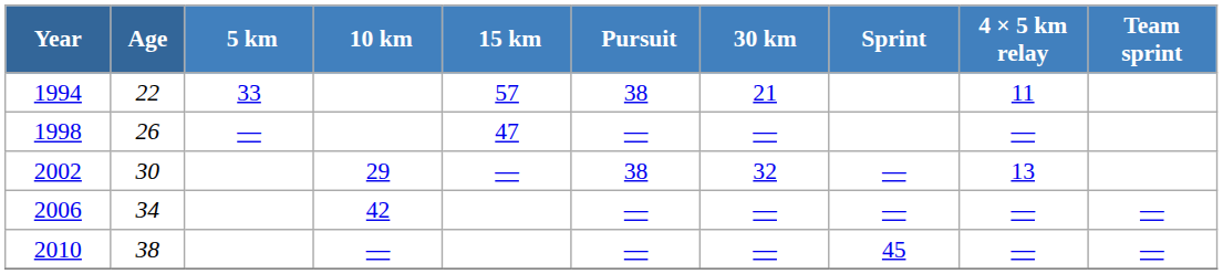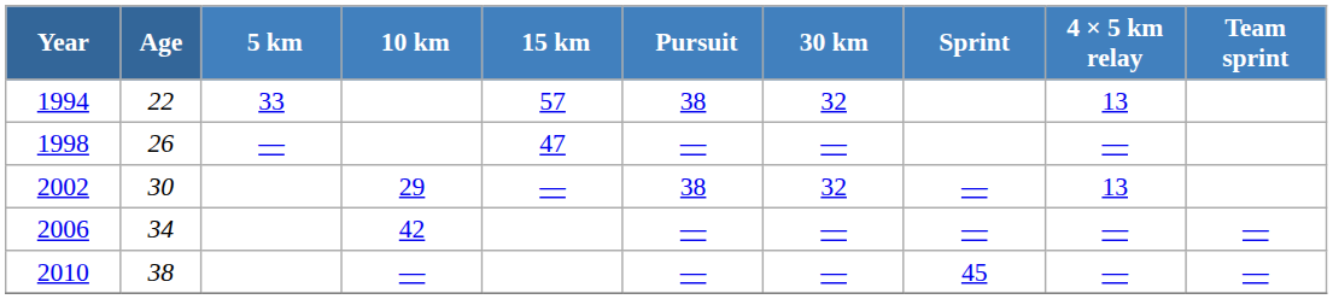 <table class="wikitable" style="font-size:95%; text-align:center; border:grey solid 1px; border-collapse:collapse; background:#ffffff;">
 <tr>
 <th style="background-color:#369; color:white; width:60px;"> Year </th>
 <th style="background-color:#369; color:white; width:40px;"> Age </th>
 <th style="background-color:#4180be; color:white; width:75px;"> 5 km</th>
 <th style="background-color:#4180be; color:white; width:75px;"> 10 km</th>
 <th style="background-color:#4180be; color:white; width:75px;"> 15 km</th>
 <th style="background-color:#4180be; color:white; width:75px;"> Pursuit</th>
 <th style="background-color:#4180be; color:white; width:75px;"> 30 km </th>
 <th style="background-color:#4180be; color:white; width:75px;"> Sprint </th>
 <th style="background-color:#4180be; color:white; width:75px;"> 4 × 5 km <br> relay </th>
 <th style="background-color:#4180be; color:white; width:75px;"> Team <br> sprint </th>
 </tr>
 <tr>
 <td><a href='#'>1994</a></td>
 <td><em>22</em></td>
 <td><a href='#'>33</a></td>
 <td></td>
 <td><a href='#'>57</a></td>
 <td><a href='#'>38</a></td>
-<td><a href='#'>21</a></td>
+<td><a href='#'>32</a></td>
 <td></td>
-<td><a href='#'>11</a></td>
+<td><a href='#'>13</a></td>
 <td></td>
 </tr>
 <tr>
 <td><a href='#'>1998</a></td>
 <td><em>26</em></td>
 <td><a href='#'>—</a></td>
 <td></td>
 <td><a href='#'>47</a></td>
 <td><a href='#'>—</a></td>
 <td><a href='#'>—</a></td>
 <td></td>
 <td><a href='#'>—</a></td>
 <td></td>
 </tr>
 <tr>
 <td><a href='#'>2002</a></td>
 <td><em>30</em></td>
 <td></td>
 <td><a href='#'>29</a></td>
 <td><a href='#'>—</a></td>
 <td><a href='#'>38</a></td>
 <td><a href='#'>32</a></td>
 <td><a href='#'>—</a></td>
 <td><a href='#'>13</a></td>
 <td></td>
 </tr>
 <tr>
 <td><a href='#'>2006</a></td>
 <td><em>34</em></td>
 <td></td>
 <td><a href='#'>42</a></td>
 <td></td>
 <td><a href='#'>—</a></td>
 <td><a href='#'>—</a></td>
 <td><a href='#'>—</a></td>
 <td><a href='#'>—</a></td>
 <td><a href='#'>—</a></td>
 </tr>
 <tr>
 <td><a href='#'>2010</a></td>
 <td><em>38</em></td>
 <td></td>
 <td><a href='#'>—</a></td>
 <td></td>
 <td><a href='#'>—</a></td>
 <td><a href='#'>—</a></td>
 <td><a href='#'>45</a></td>
 <td><a href='#'>—</a></td>
 <td><a href='#'>—</a></td>
 </tr>
 <tr>
 </tr>
 </table>
